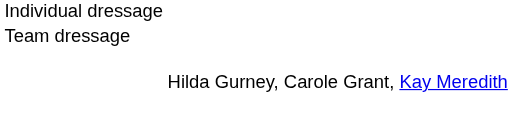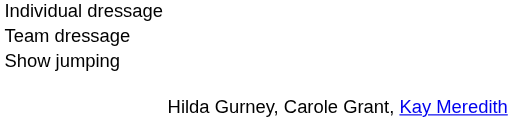 <table>
 <tr>
 <td>Individual dressage<br></td>
 <td></td>
 <td></td>
 <td></td>
 </tr>
 <tr>
 <td>Team dressage<br></td>
 <td></td>
 <td></td>
 <td></td>
 </tr>
 <tr>
+<td>Show jumping<br></td>
+<td></td>
+<td></td>
+<td></td>
+</tr>
+<tr>
 <td><br></td>
 <td> <br>Hilda Gurney, Carole Grant, <a href='#'>Kay Meredith</a></td>
 <td></td>
 <td></td>
 </tr>
 </table>
